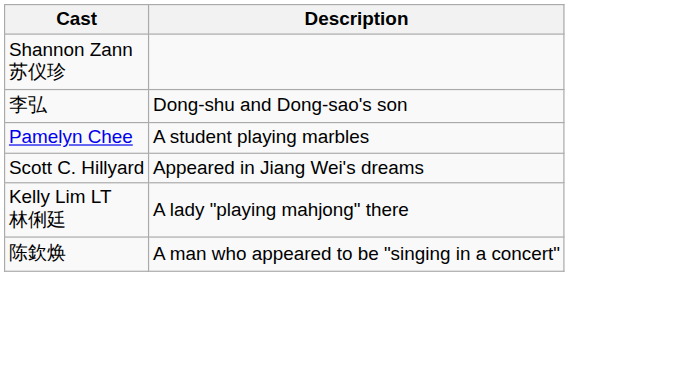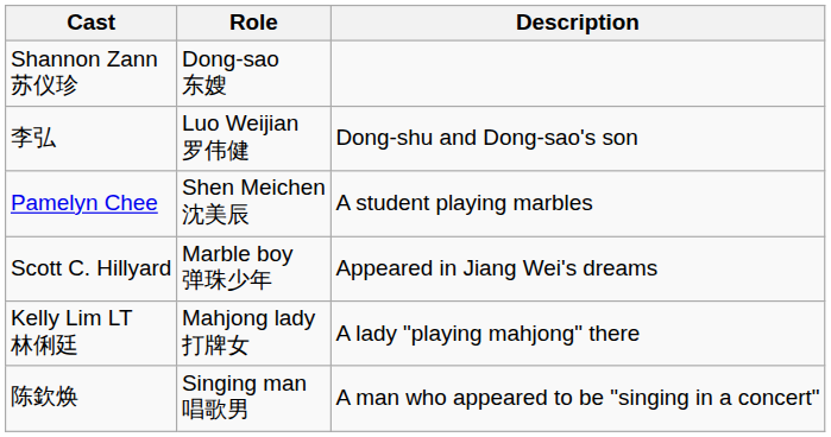 <table class="wikitable">
 <tr>
 <th>Cast</th>
+<th>Role</th>
 <th>Description</th>
 </tr>
 <tr>
 <td>Shannon Zann <br> 苏仪珍</td>
+<td>Dong-sao<br> 东嫂</td>
 <td></td>
 </tr>
 <tr>
 <td>李弘</td>
+<td>Luo Weijian<br> 罗伟健</td>
 <td>Dong-shu and Dong-sao's son</td>
 </tr>
 <tr>
 <td><a href='#'>Pamelyn Chee</a></td>
+<td>Shen Meichen<br> 沈美辰</td>
 <td>A student playing marbles</td>
 </tr>
 <tr>
 <td>Scott C. Hillyard</td>
+<td>Marble boy<br> 弹珠少年</td>
 <td>Appeared in Jiang Wei's dreams</td>
 </tr>
 <tr>
 <td>Kelly Lim LT <br> 林俐廷</td>
+<td>Mahjong lady<br> 打牌女</td>
 <td>A lady "playing mahjong" there</td>
 </tr>
 <tr>
 <td>陈欽焕</td>
+<td>Singing man<br> 唱歌男</td>
 <td>A man who appeared to be "singing in a concert"</td>
 </tr>
 </table>
